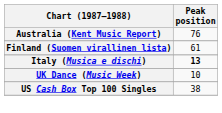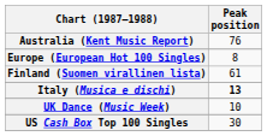 <table class="wikitable sortable plainrowheaders" style="text-align:center">
 <tr>
 <th scope="col">Chart (1987–1988)</th>
 <th scope="col">Peak<br>position</th>
 </tr>
 <tr>
 <th scope="row">Australia (<a href='#'>Kent Music Report</a>)</th>
 <td>76</td>
 </tr>
 <tr>
 </tr>
 <tr>
 </tr>
 <tr>
+</tr>
+<tr>
+<th scope="row">Europe (<a href='#'>European Hot 100 Singles</a>)</th>
+<td>8</td>
 </tr>
 <tr>
 <th scope="row">Finland (<a href='#'>Suomen virallinen lista</a>)</th>
 <td>61</td>
 </tr>
 <tr>
 </tr>
 <tr>
 </tr>
 <tr>
 <th scope="row">Italy (<em><a href='#'>Musica e dischi</a></em>)</th>
 <td><strong>13</strong></td>
 </tr>
 <tr>
 </tr>
 <tr>
 </tr>
 <tr>
 </tr>
 <tr>
 </tr>
 <tr>
 </tr>
 <tr>
 <th scope="row"><a href='#'>UK Dance</a> (<em><a href='#'>Music Week</a></em>)</th>
 <td align="center">10</td>
 </tr>
 <tr>
 </tr>
 <tr>
 </tr>
 <tr>
 </tr>
 <tr>
 <th scope="row">US <em><a href='#'>Cash Box</a></em> Top 100 Singles</th>
-<td>38</td>
+<td>30</td>
 </tr>
 <tr>
 </tr>
 </table>
